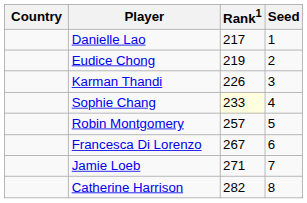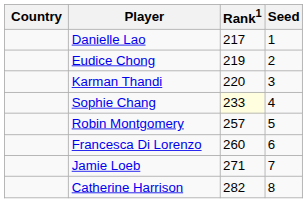 <table class="sortable wikitable">
 <tr>
 <th width="70">Country</th>
 <th width="175">Player</th>
 <th>Rank<sup>1</sup></th>
 <th>Seed</th>
 </tr>
 <tr>
 <td></td>
 <td><a href='#'>Danielle Lao</a></td>
 <td>217</td>
 <td>1</td>
 </tr>
 <tr>
 <td></td>
 <td><a href='#'>Eudice Chong</a></td>
 <td>219</td>
 <td>2</td>
 </tr>
 <tr>
 <td></td>
 <td><a href='#'>Karman Thandi</a></td>
-<td>226</td>
+<td>220</td>
 <td>3</td>
 </tr>
 <tr>
 <td></td>
 <td><a href='#'>Sophie Chang</a></td>
 <td style="background: lightyellow;">233</td>
 <td>4</td>
 </tr>
 <tr>
 <td></td>
 <td><a href='#'>Robin Montgomery</a></td>
 <td>257</td>
 <td>5</td>
 </tr>
 <tr>
 <td></td>
 <td><a href='#'>Francesca Di Lorenzo</a></td>
-<td>267</td>
+<td>260</td>
 <td>6</td>
 </tr>
 <tr>
 <td></td>
 <td><a href='#'>Jamie Loeb</a></td>
 <td>271</td>
 <td>7</td>
 </tr>
 <tr>
 <td></td>
 <td><a href='#'>Catherine Harrison</a></td>
 <td>282</td>
 <td>8</td>
 </tr>
 </table>
